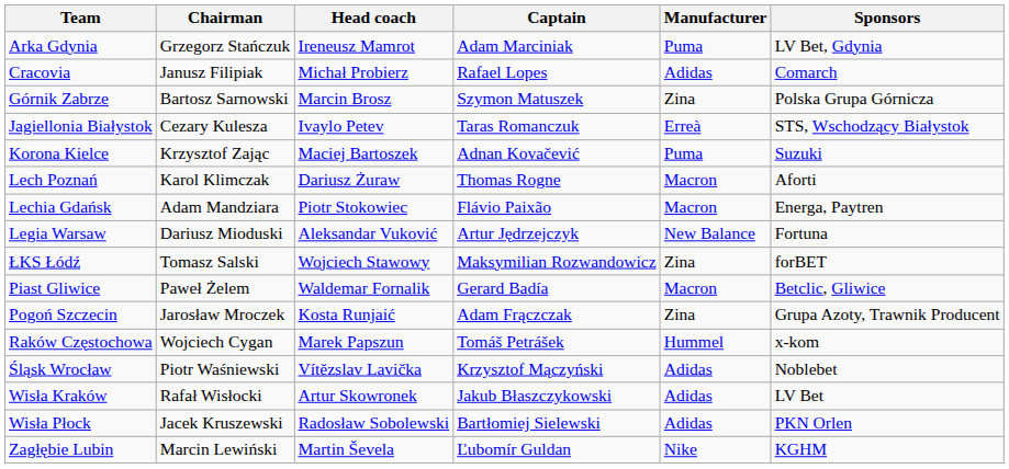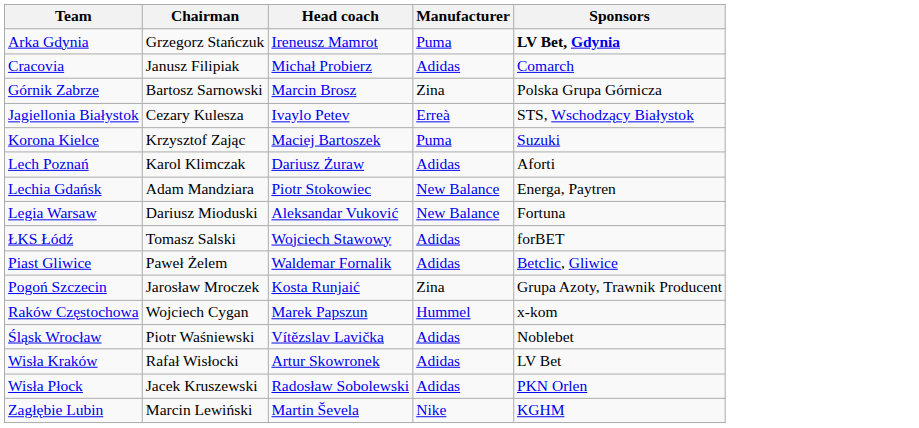 <table class="wikitable sortable" style="text-align: left;">
 <tr>
 <th>Team</th>
 <th>Chairman</th>
 <th>Head coach</th>
-<th>Captain</th>
 <th>Manufacturer</th>
 <th>Sponsors</th>
 </tr>
 <tr>
 <td><a href='#'>Arka Gdynia</a></td>
 <td> Grzegorz Stańczuk</td>
 <td> <a href='#'>Ireneusz Mamrot</a></td>
-<td> <a href='#'>Adam Marciniak</a></td>
 <td><a href='#'>Puma</a></td>
-<td>LV Bet, <a href='#'>Gdynia</a></td>
+<td><strong>LV Bet, <a href='#'>Gdynia</a></strong></td>
 </tr>
 <tr>
 <td><a href='#'>Cracovia</a></td>
 <td> Janusz Filipiak</td>
 <td> <a href='#'>Michał Probierz</a></td>
-<td> <a href='#'>Rafael Lopes</a></td>
 <td><a href='#'>Adidas</a></td>
 <td><a href='#'>Comarch</a></td>
 </tr>
 <tr>
 <td><a href='#'>Górnik Zabrze</a></td>
 <td> Bartosz Sarnowski</td>
 <td> <a href='#'>Marcin Brosz</a></td>
-<td> <a href='#'>Szymon Matuszek</a></td>
 <td>Zina</td>
 <td>Polska Grupa Górnicza</td>
 </tr>
 <tr>
 <td><a href='#'>Jagiellonia Białystok</a></td>
 <td> Cezary Kulesza</td>
 <td> <a href='#'>Ivaylo Petev</a></td>
-<td> <a href='#'>Taras Romanczuk</a></td>
 <td><a href='#'>Erreà</a></td>
 <td>STS, <a href='#'>Wschodzący Białystok</a></td>
 </tr>
 <tr>
 <td><a href='#'>Korona Kielce</a></td>
 <td> Krzysztof Zając</td>
 <td> <a href='#'>Maciej Bartoszek</a></td>
-<td> <a href='#'>Adnan Kovačević</a></td>
 <td><a href='#'>Puma</a></td>
 <td><a href='#'>Suzuki</a></td>
 </tr>
 <tr>
 <td><a href='#'>Lech Poznań</a></td>
 <td> Karol Klimczak</td>
 <td> <a href='#'>Dariusz Żuraw</a></td>
-<td> <a href='#'>Thomas Rogne</a></td>
-<td><a href='#'>Macron</a></td>
+<td><a href='#'>Adidas</a></td>
 <td>Aforti</td>
 </tr>
 <tr>
 <td><a href='#'>Lechia Gdańsk</a></td>
 <td> Adam Mandziara</td>
 <td> <a href='#'>Piotr Stokowiec</a></td>
-<td> <a href='#'>Flávio Paixão</a></td>
-<td><a href='#'>Macron</a></td>
+<td><a href='#'>New Balance</a></td>
 <td>Energa, Paytren</td>
 </tr>
 <tr>
 <td><a href='#'>Legia Warsaw</a></td>
 <td> Dariusz Mioduski</td>
 <td> <a href='#'>Aleksandar Vuković</a></td>
-<td> <a href='#'>Artur Jędrzejczyk</a></td>
 <td><a href='#'>New Balance</a></td>
 <td>Fortuna</td>
 </tr>
 <tr>
 <td><a href='#'>ŁKS Łódź</a></td>
 <td> Tomasz Salski</td>
 <td> <a href='#'>Wojciech Stawowy</a></td>
-<td> <a href='#'>Maksymilian Rozwandowicz</a></td>
-<td>Zina</td>
+<td><a href='#'>Adidas</a></td>
 <td>forBET</td>
 </tr>
 <tr>
 <td><a href='#'>Piast Gliwice</a></td>
 <td> Paweł Żelem</td>
 <td> <a href='#'>Waldemar Fornalik</a></td>
-<td> <a href='#'>Gerard Badía</a></td>
-<td><a href='#'>Macron</a></td>
+<td><a href='#'>Adidas</a></td>
 <td><a href='#'>Betclic</a>, <a href='#'>Gliwice</a></td>
 </tr>
 <tr>
 <td><a href='#'>Pogoń Szczecin</a></td>
 <td> Jarosław Mroczek</td>
 <td> <a href='#'>Kosta Runjaić</a></td>
-<td> <a href='#'>Adam Frączczak</a></td>
 <td>Zina</td>
 <td>Grupa Azoty, Trawnik Producent</td>
 </tr>
 <tr>
 <td><a href='#'>Raków Częstochowa</a></td>
 <td> Wojciech Cygan</td>
 <td> <a href='#'>Marek Papszun</a></td>
-<td> <a href='#'>Tomáš Petrášek</a></td>
 <td><a href='#'>Hummel</a></td>
 <td>x-kom</td>
 </tr>
 <tr>
 <td><a href='#'>Śląsk Wrocław</a></td>
 <td> Piotr Waśniewski</td>
 <td> <a href='#'>Vítězslav Lavička</a></td>
-<td> <a href='#'>Krzysztof Mączyński</a></td>
 <td><a href='#'>Adidas</a></td>
 <td>Noblebet</td>
 </tr>
 <tr>
 <td><a href='#'>Wisła Kraków</a></td>
 <td> Rafał Wisłocki</td>
 <td> <a href='#'>Artur Skowronek</a></td>
-<td> <a href='#'>Jakub Błaszczykowski</a></td>
 <td><a href='#'>Adidas</a></td>
 <td>LV Bet</td>
 </tr>
 <tr>
 <td><a href='#'>Wisła Płock</a></td>
 <td> Jacek Kruszewski</td>
 <td> <a href='#'>Radosław Sobolewski</a></td>
-<td> <a href='#'>Bartłomiej Sielewski</a></td>
 <td><a href='#'>Adidas</a></td>
 <td><a href='#'>PKN Orlen</a></td>
 </tr>
 <tr>
 <td><a href='#'>Zagłębie Lubin</a></td>
 <td> Marcin Lewiński</td>
 <td> <a href='#'>Martin Ševela</a></td>
-<td> <a href='#'>Ľubomír Guldan</a></td>
 <td><a href='#'>Nike</a></td>
 <td><a href='#'>KGHM</a></td>
 </tr>
 </table>
